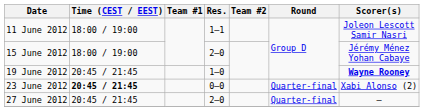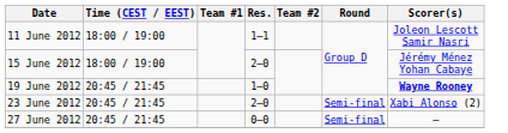 <table class="wikitable" style="text-align: left;">
 <tr>
 <th>Date</th>
 <th>Time (<a href='#'>CEST</a> / <a href='#'>EEST</a>)</th>
 <th>Team #1</th>
 <th>Res.</th>
 <th>Team #2</th>
 <th>Round</th>
 <th>Scorer(s)</th>
 </tr>
 <tr>
 <td>11 June 2012</td>
 <td>18:00 / 19:00</td>
 <td rowspan="2"></td>
 <td style="text-align:center;">1–1</td>
 <td></td>
 <td rowspan="3"><a href='#'>Group D</a></td>
 <td style="text-align:center;"><a href='#'>Joleon Lescott</a><br><a href='#'>Samir Nasri</a></td>
 </tr>
 <tr>
 <td>15 June 2012</td>
 <td>18:00 / 19:00</td>
 <td style="text-align:center;">2–0</td>
 <td rowspan="2"></td>
 <td style="text-align:center;"><a href='#'>Jérémy Ménez</a><br><a href='#'>Yohan Cabaye</a></td>
 </tr>
 <tr>
 <td>19 June 2012</td>
 <td>20:45 / 21:45</td>
 <td></td>
 <td style="text-align:center;">1–0</td>
 <td style="text-align:center;"><strong><a href='#'>Wayne Rooney</a></strong></td>
 </tr>
 <tr>
 <td>23 June 2012</td>
-<td><strong>20:45 / 21:45</strong></td>
+<td>20:45 / 21:45</td>
 <td></td>
-<td style="text-align:center;">0–0 <br></td>
+<td style="text-align:center;">2–0</td>
 <td></td>
-<td><a href='#'>Quarter-final</a></td>
+<td><a href='#'>Semi-final</a></td>
 <td style="text-align:center;"><a href='#'>Xabi Alonso</a> (2)</td>
 </tr>
 <tr>
 <td>27 June 2012</td>
 <td>20:45 / 21:45</td>
 <td></td>
-<td style="text-align:center;">2–0</td>
+<td style="text-align:center;">0–0 <br></td>
 <td></td>
-<td><a href='#'>Quarter-final</a></td>
+<td><a href='#'>Semi-final</a></td>
 <td style="text-align:center;">—</td>
 </tr>
 <tr>
 </tr>
 </table>
